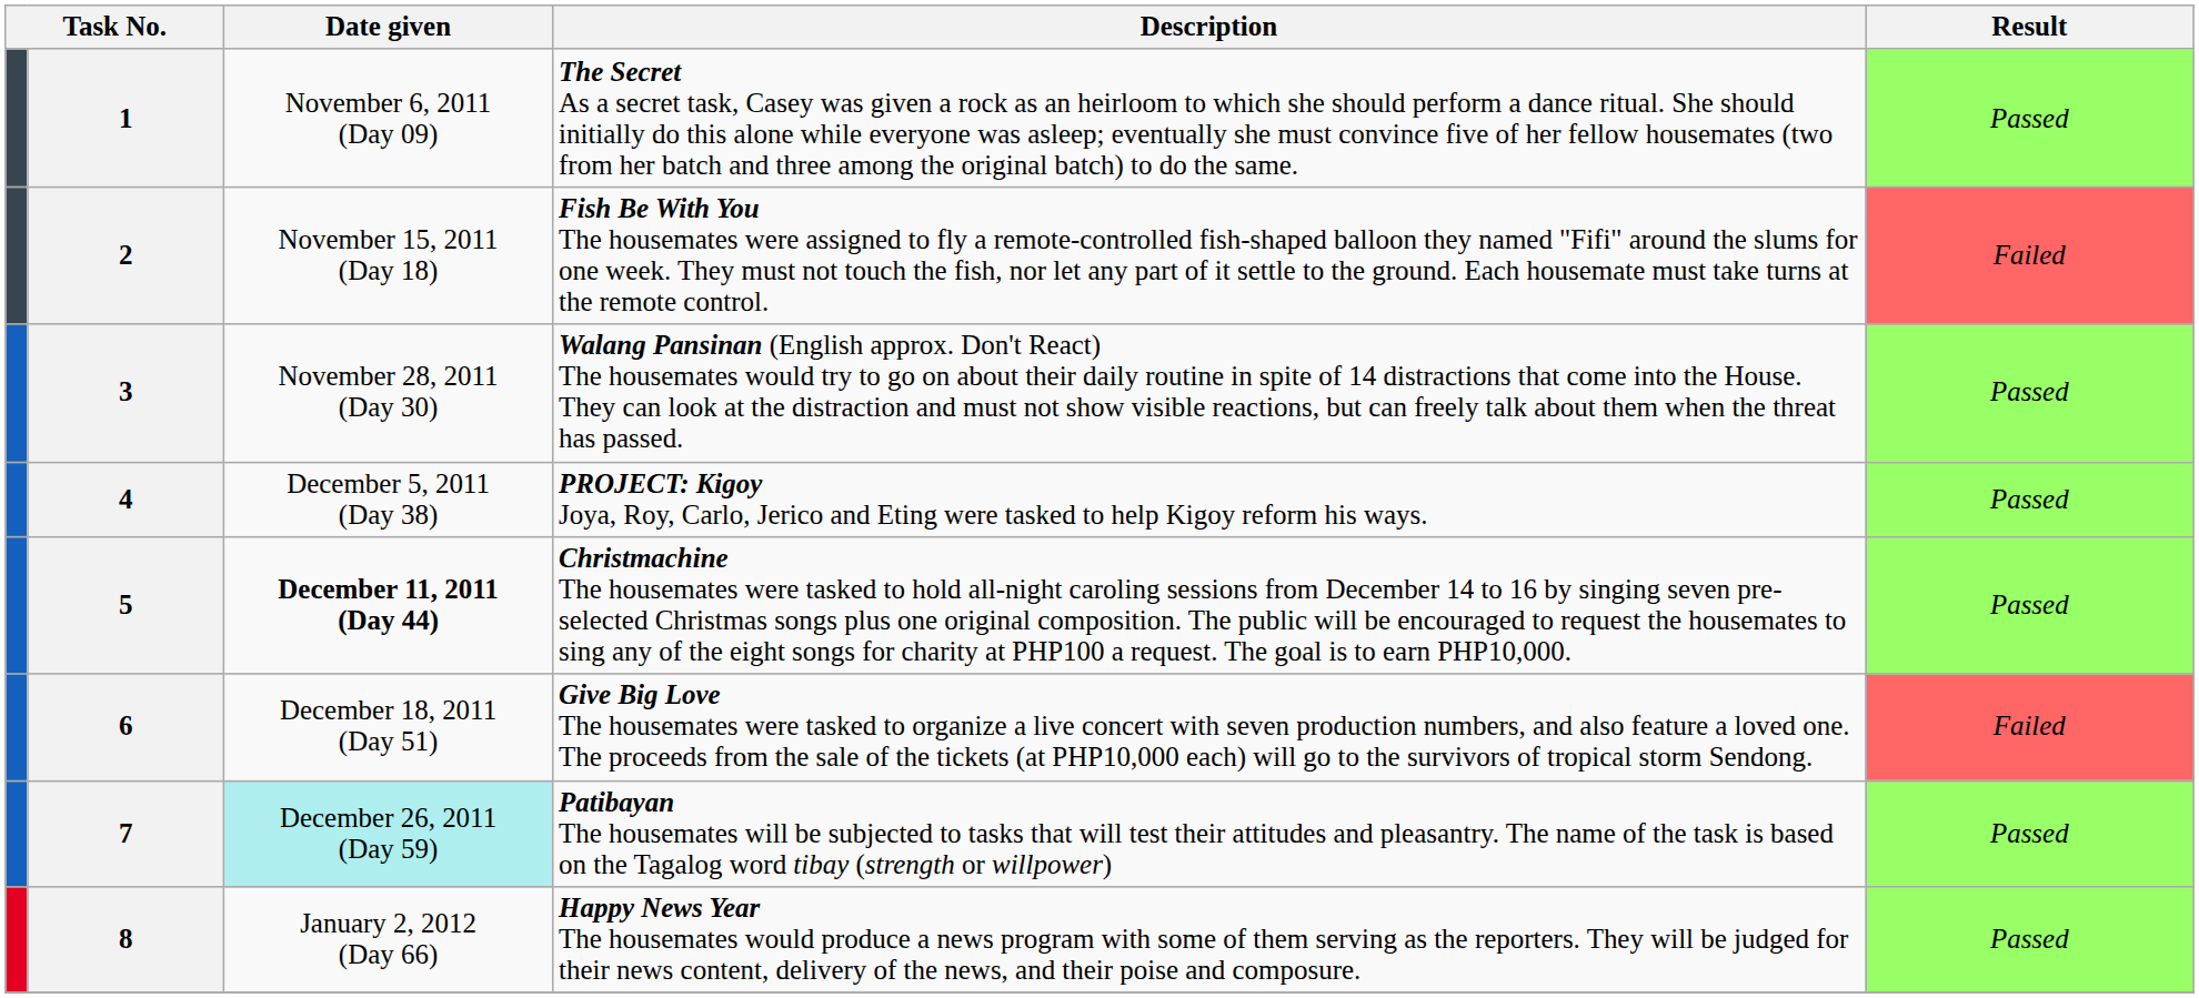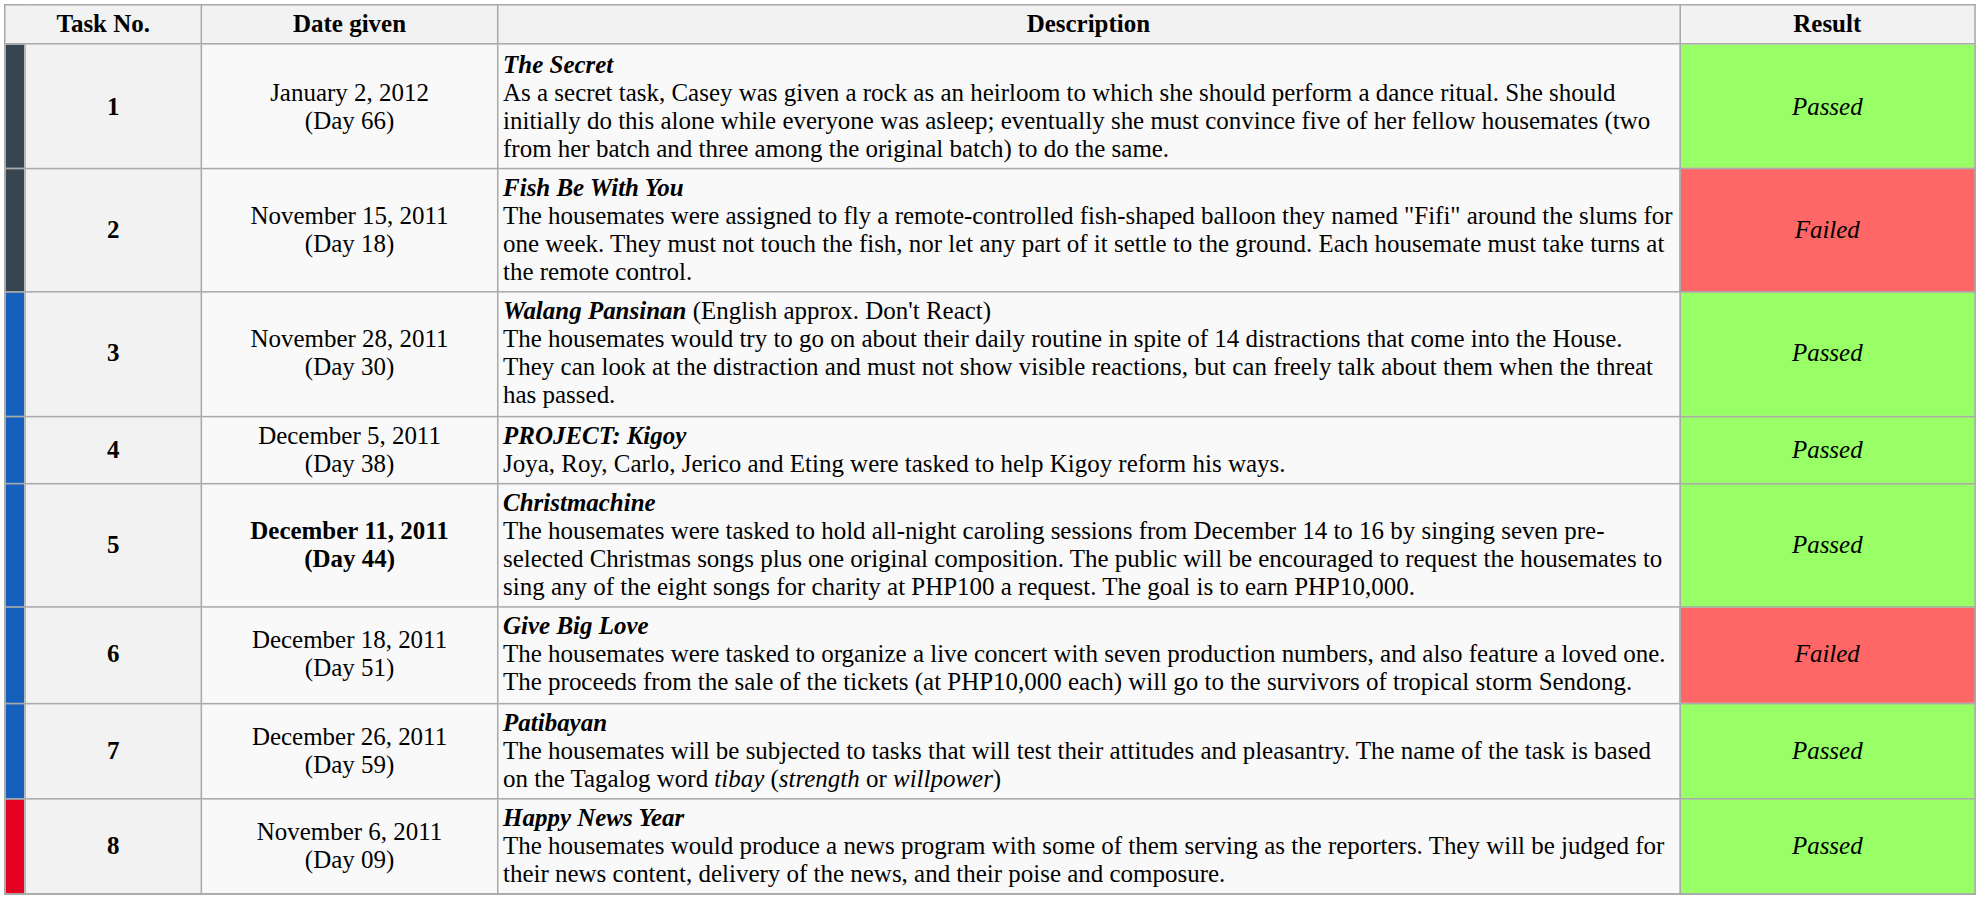 <table class="wikitable" style="width:100%">
 <tr>
 <th style="width: 10%;" colspan="2">Task No.</th>
 <th style="width: 15%;">Date given</th>
 <th style="width: 60%;">Description</th>
 <th style="width: 15%;">Result</th>
 </tr>
 <tr>
 <th style="width: 1%; background:#36454F;"></th>
 <th>1</th>
-<td align="center">November 6, 2011<br>(Day 09)</td>
+<td align="center">January 2, 2012<br>(Day 66)</td>
 <td><strong><em>The Secret</em></strong><br>As a secret task, Casey was given a rock as an heirloom to which she should perform a dance ritual. She should initially do this alone while everyone was asleep; eventually she must convince five of her fellow housemates (two from her batch and three among the original batch) to do the same.</td>
 <td align="center" bgcolor="#99FF66"><em>Passed</em></td>
 </tr>
 <tr>
 <th style="background:#36454F;"></th>
 <th>2</th>
 <td align="center">November 15, 2011<br>(Day 18)</td>
 <td><strong><em>Fish Be With You</em></strong><br>The housemates were assigned to fly a remote-controlled fish-shaped balloon they named "Fifi" around the slums for one week. They must not touch the fish, nor let any part of it settle to the ground. Each housemate must take turns at the remote control. </td>
 <td align="center" bgcolor="#FF6666"><em>Failed</em></td>
 </tr>
 <tr>
 <th style="background:#1560BD;"></th>
 <th>3</th>
 <td align="center">November 28, 2011<br>(Day 30)</td>
 <td><strong><em>Walang Pansinan</em></strong> (English approx. Don't React)<br>The housemates would try to go on about their daily routine in spite of 14 distractions that come into the House. They can look at the distraction and must not show visible reactions, but can freely talk about them when the threat has passed.</td>
 <td align="center" bgcolor="#99FF66"><em>Passed</em></td>
 </tr>
 <tr>
 <th style="background:#1560BD;"></th>
 <th>4</th>
 <td align="center">December 5, 2011<br>(Day 38)</td>
 <td><strong><em>PROJECT: Kigoy</em></strong><br>Joya, Roy, Carlo, Jerico and Eting were tasked to help Kigoy reform his ways.</td>
 <td align="center" bgcolor="#99FF66"><em>Passed</em></td>
 </tr>
 <tr>
 <th style="background:#1560BD;"></th>
 <th>5</th>
 <td align="center"><strong>December 11, 2011<br>(Day 44)</strong></td>
 <td><strong><em>Christmachine</em></strong><br> The housemates were tasked to hold all-night caroling sessions from December 14 to 16 by singing seven pre-selected Christmas songs plus one original composition. The public will be encouraged to request the housemates to sing any of the eight songs for charity at PHP100 a request. The goal is to earn PHP10,000.</td>
 <td align="center" bgcolor="#99FF66"><em>Passed</em></td>
 </tr>
 <tr>
 <th style="background:#1560BD;"></th>
 <th>6</th>
 <td align="center">December 18, 2011<br>(Day 51)</td>
 <td><strong><em>Give Big Love</em></strong><br> The housemates were tasked to organize a live concert with seven production numbers, and also feature a loved one. The proceeds from the sale of the tickets (at PHP10,000 each) will go to the survivors of tropical storm Sendong.</td>
 <td align="center" bgcolor="#FF6666"><em>Failed</em></td>
 </tr>
 <tr>
 <th style="background:#1560BD;"></th>
 <th>7</th>
-<td align="center" style="background: paleturquoise;">December 26, 2011<br>(Day 59)</td>
+<td align="center">December 26, 2011<br>(Day 59)</td>
 <td><strong><em>Patibayan</em></strong> <br> The housemates will be subjected to tasks that will test their attitudes and pleasantry. The name of the task is based on the Tagalog word <em>tibay</em> (<em>strength</em> or <em>willpower</em>)</td>
 <td align="center" bgcolor="#99FF66"><em>Passed</em></td>
 </tr>
 <tr>
 <th style="background:#E30022;"></th>
 <th>8</th>
-<td align="center">January 2, 2012<br>(Day 66)</td>
+<td align="center">November 6, 2011<br>(Day 09)</td>
 <td><strong><em>Happy News Year</em></strong> <br> The housemates would produce a news program with some of them serving as the reporters. They will be judged for their news content, delivery of the news, and their poise and composure.</td>
 <td align="center" bgcolor="#99FF66"><em>Passed</em></td>
 </tr>
 <tr>
 </tr>
 </table>
